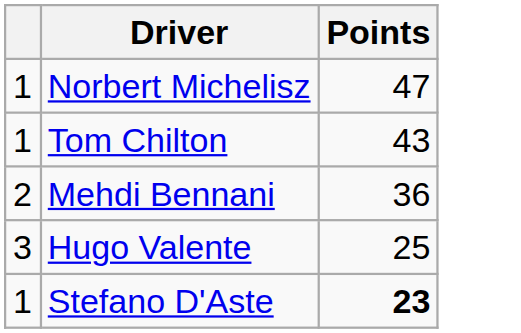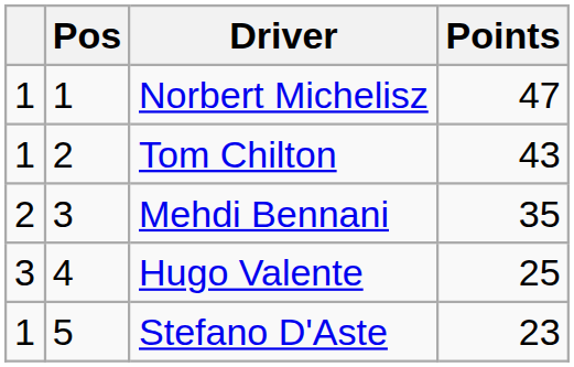 <table class="wikitable" style="font-size: 95%;">
 <tr>
 <th></th>
+<th>Pos</th>
 <th>Driver</th>
 <th>Points</th>
 </tr>
 <tr>
 <td align="left"> 1</td>
+<td>1</td>
 <td> <a href='#'>Norbert Michelisz</a></td>
 <td align="right">47</td>
 </tr>
 <tr>
 <td align="left"> 1</td>
+<td>2</td>
 <td> <a href='#'>Tom Chilton</a></td>
 <td align="right">43</td>
 </tr>
 <tr>
 <td align="left"> 2</td>
+<td>3</td>
 <td> <a href='#'>Mehdi Bennani</a></td>
-<td align="right">36</td>
+<td align="right">35</td>
 </tr>
 <tr>
 <td align="left"> 3</td>
+<td>4</td>
 <td> <a href='#'>Hugo Valente</a></td>
 <td align="right">25</td>
 </tr>
 <tr>
 <td align="left"> 1</td>
+<td>5</td>
 <td> <a href='#'>Stefano D'Aste</a></td>
-<td align="right"><strong>23</strong></td>
+<td align="right">23</td>
 </tr>
 </table>
